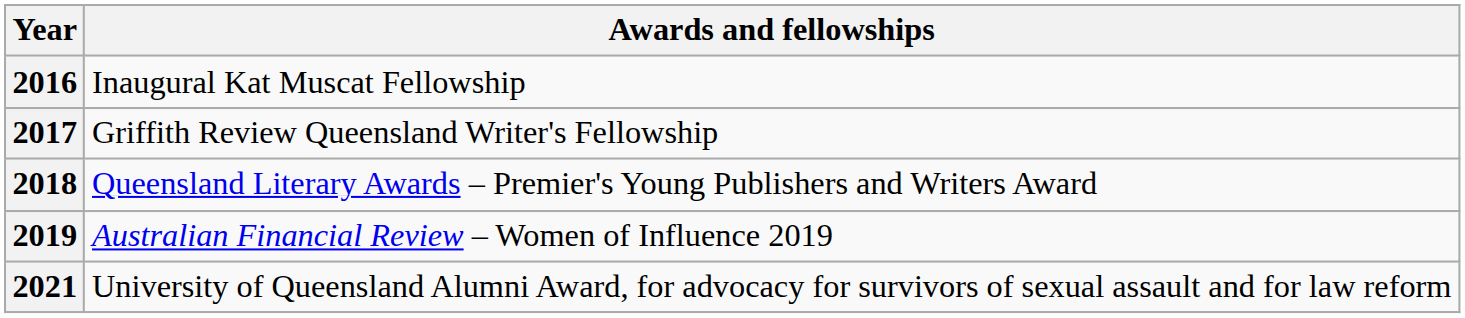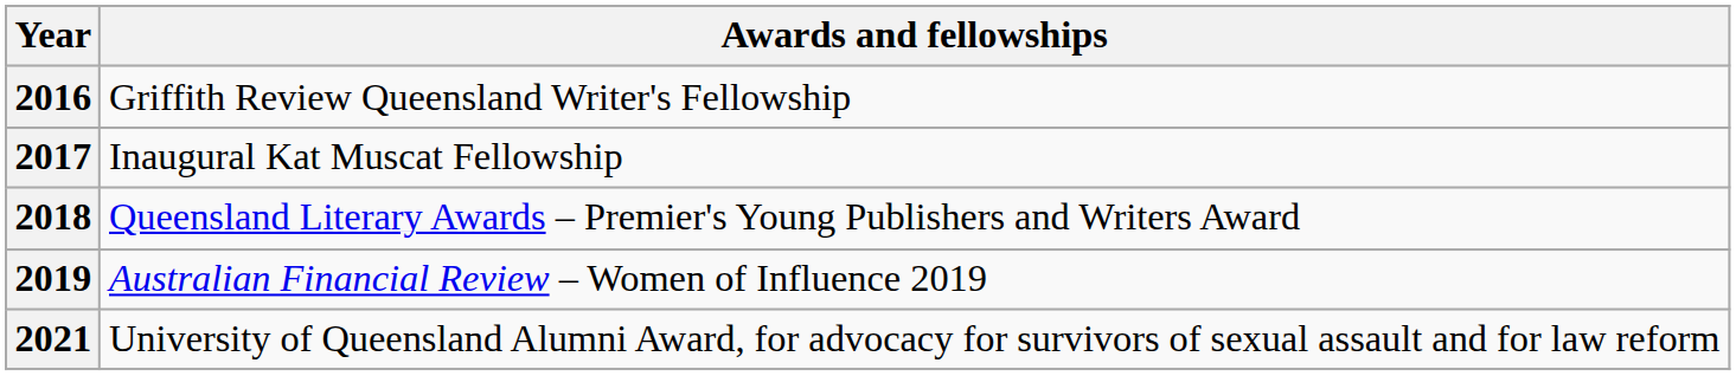 <table class="wikitable">
 <tr>
 <th>Year</th>
 <th>Awards and fellowships</th>
 </tr>
 <tr>
 <th>2016</th>
-<td>Inaugural Kat Muscat Fellowship</td>
+<td>Griffith Review Queensland Writer's Fellowship</td>
 </tr>
 <tr>
 <th>2017</th>
-<td>Griffith Review Queensland Writer's Fellowship</td>
+<td>Inaugural Kat Muscat Fellowship</td>
 </tr>
 <tr>
 <th>2018</th>
 <td><a href='#'>Queensland Literary Awards</a> – Premier's Young Publishers and Writers Award</td>
 </tr>
 <tr>
 <th>2019</th>
 <td><em><a href='#'>Australian Financial Review</a></em> – Women of Influence 2019</td>
 </tr>
 <tr>
 <th>2021</th>
 <td>University of Queensland Alumni Award, for advocacy for survivors of sexual assault and for law reform</td>
 </tr>
 </table>
